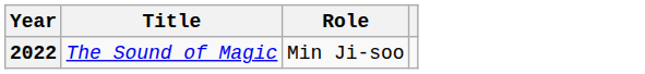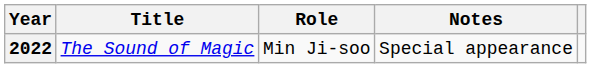 <table class="wikitable plainrowheaders">
 <tr>
 <th scope="col">Year</th>
 <th scope="col">Title</th>
 <th scope="col">Role</th>
+<th scope="col">Notes</th>
 <th scope="col" class="unsortable"></th>
 </tr>
 <tr>
 <th scope="row">2022</th>
 <td><em><a href='#'>The Sound of Magic</a></em></td>
 <td>Min Ji-soo</td>
+<td>Special appearance</td>
 <td style="text-align:center"></td>
 </tr>
 </table>
